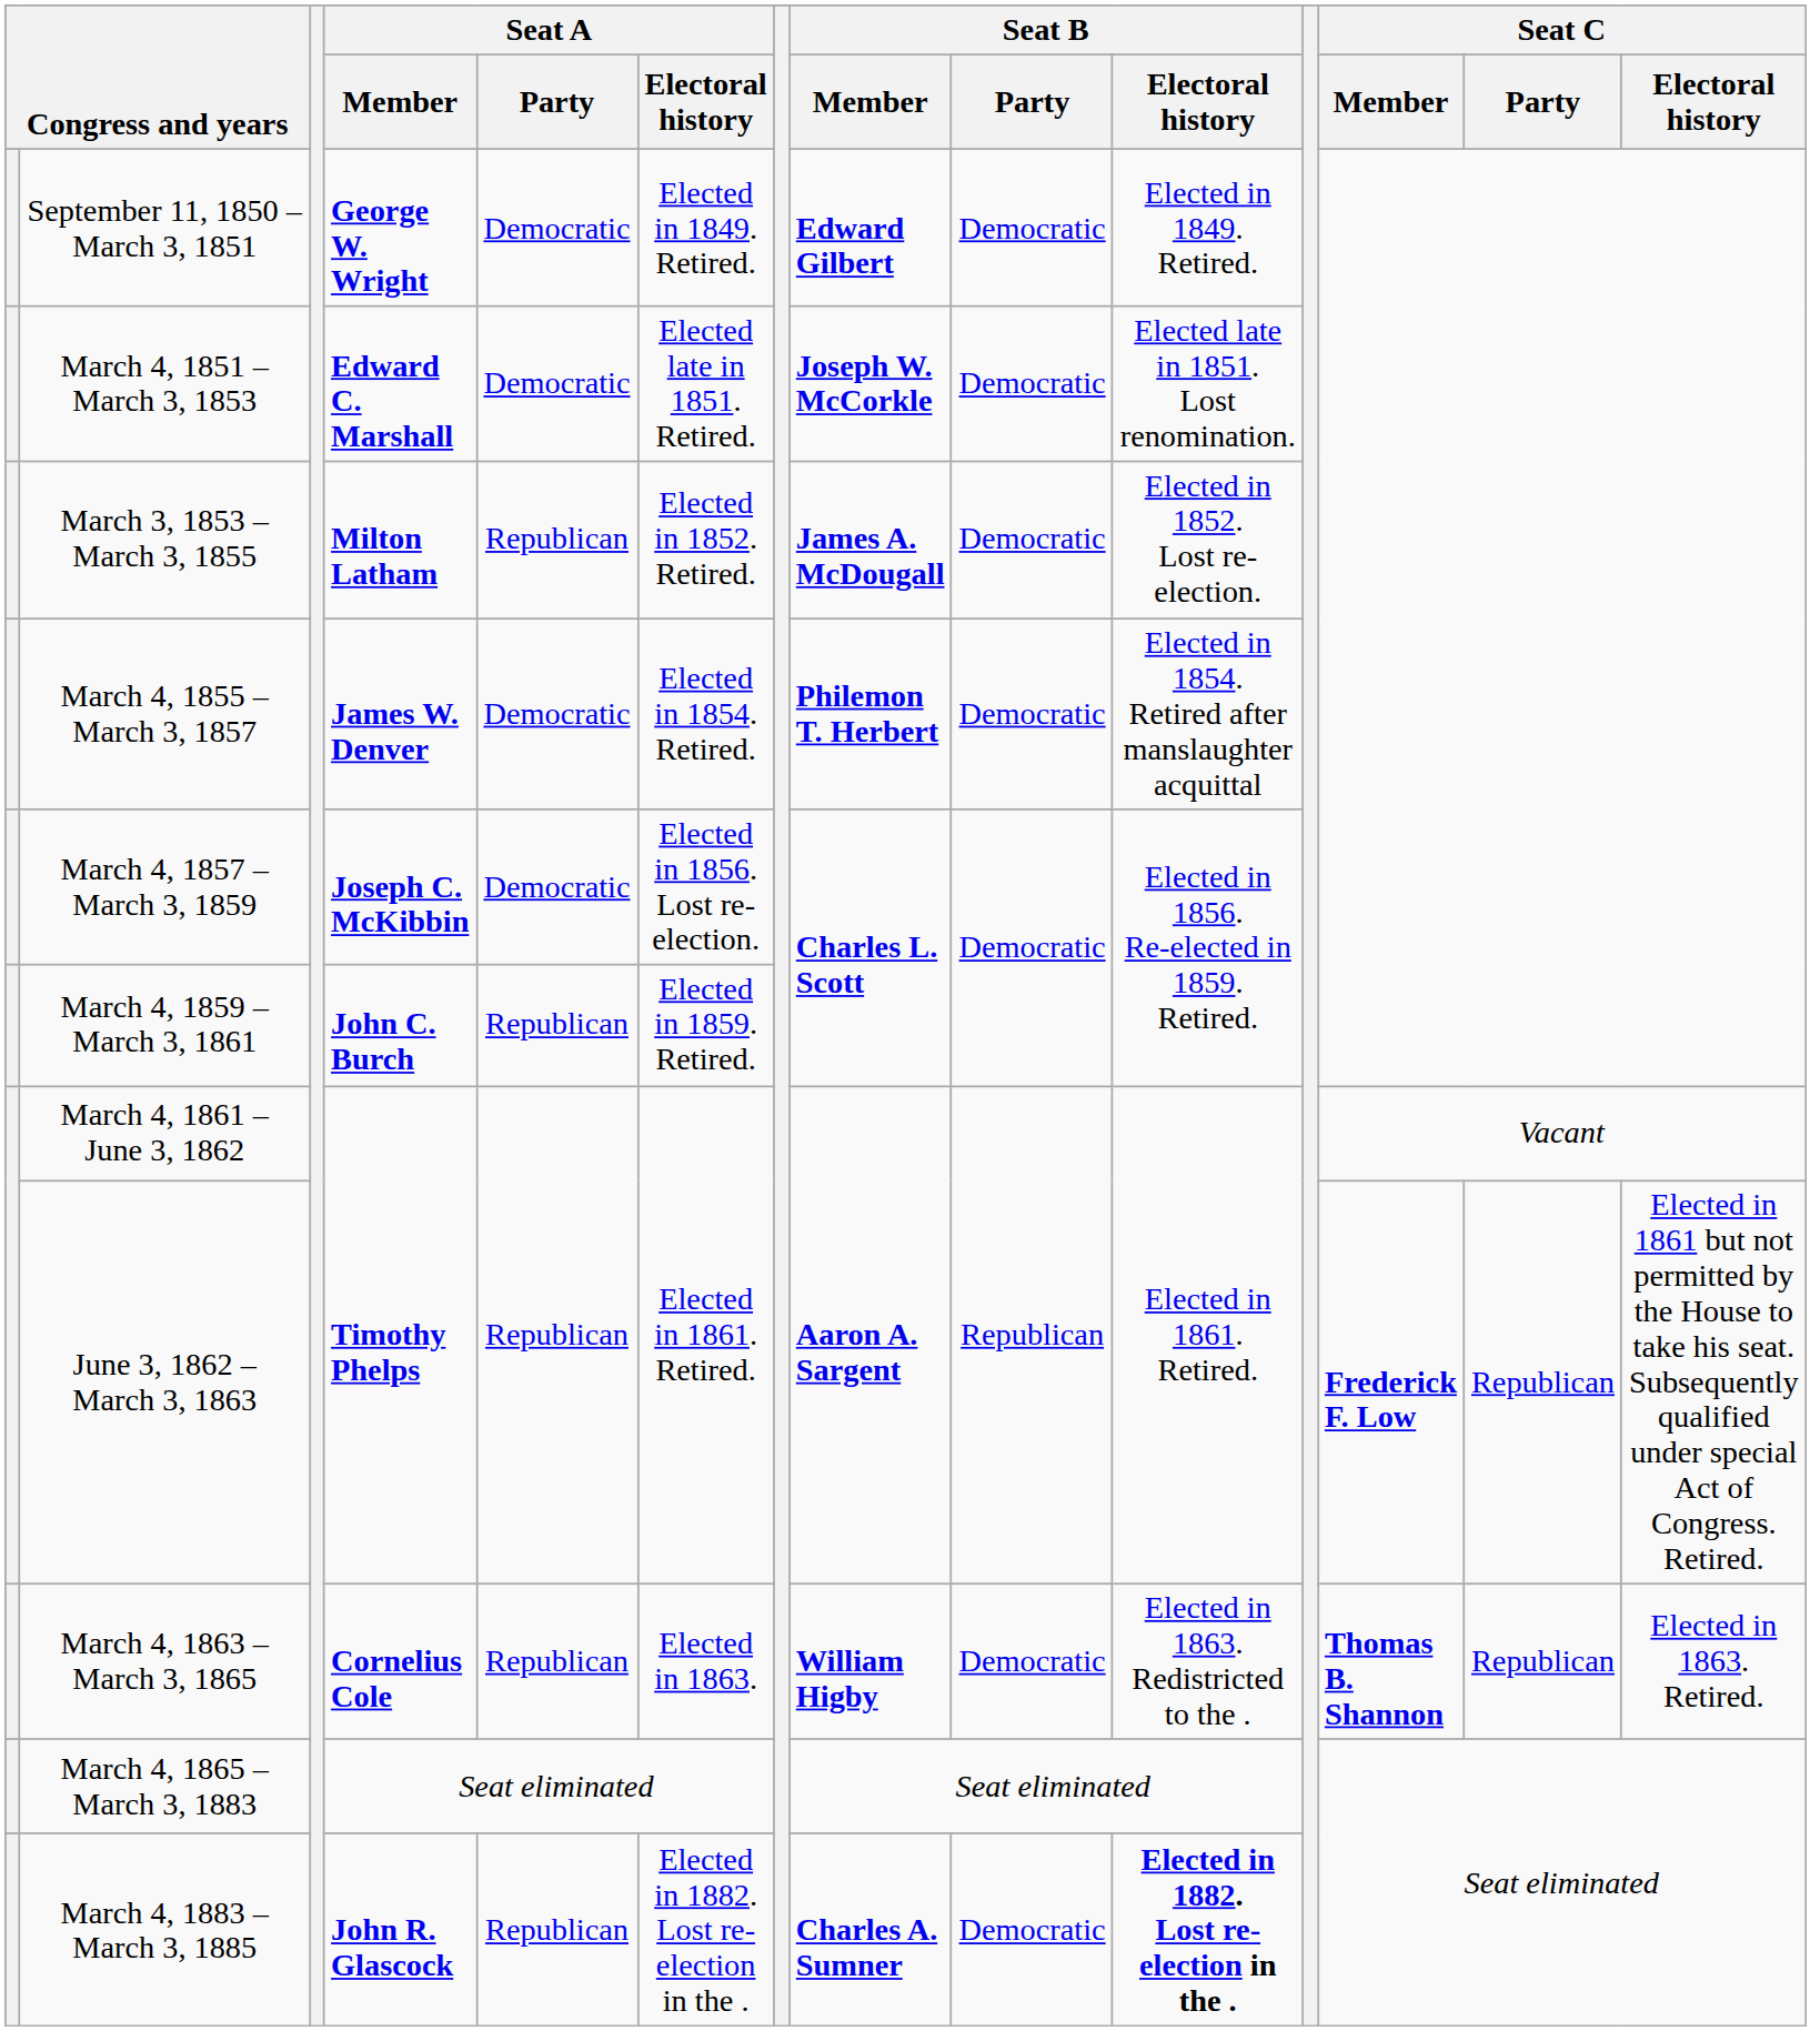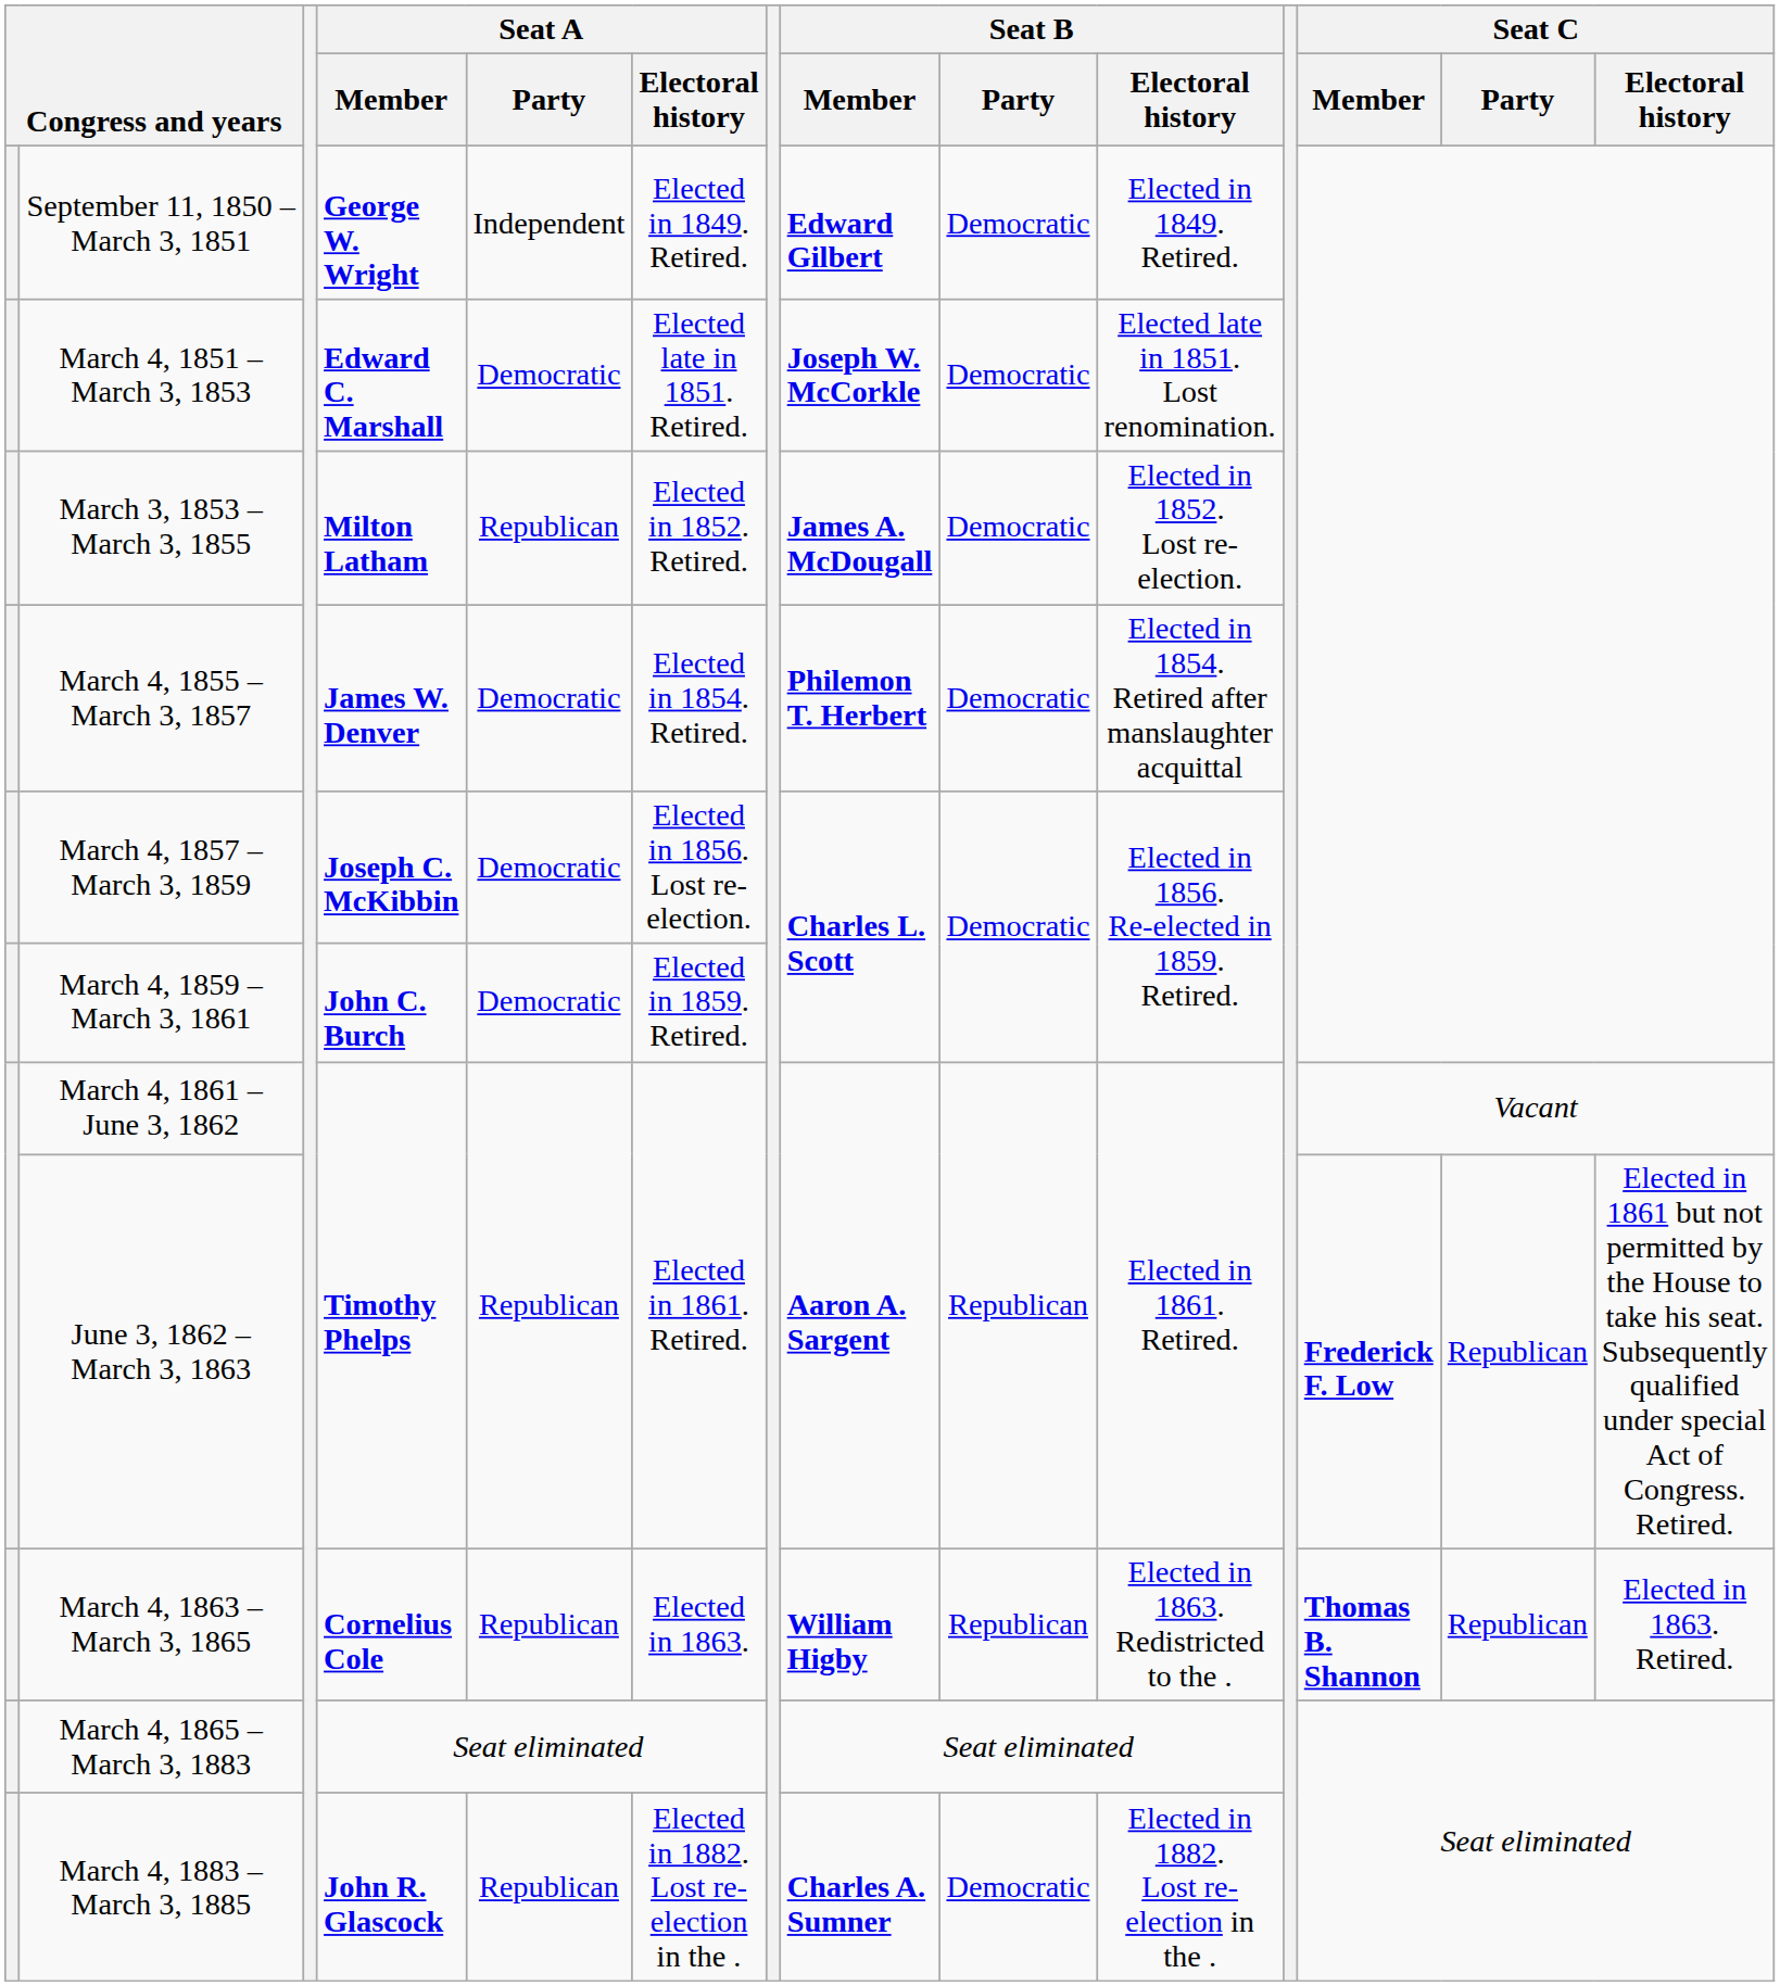 <table class=wikitable style="text-align:center">
 <tr valign=bottom>
 <th rowspan=2 colspan=2>Congress and years</th>
 <th rowspan=13></th>
 <th colspan=3>Seat A</th>
 <th rowspan=13></th>
 <th colspan=3>Seat B</th>
 <th rowspan=13></th>
 <th colspan=3>Seat C</th>
 </tr>
 <tr style="height:3em">
 <th>Member</th>
 <th>Party</th>
 <th>Electoral history</th>
 <th>Member</th>
 <th>Party</th>
 <th>Electoral history</th>
 <th>Member</th>
 <th>Party</th>
 <th>Electoral history</th>
 </tr>
 <tr style="height:3em">
 <th></th>
 <td nowrap>September 11, 1850 –<br>March 3, 1851</td>
 <td align=left><br><strong><a href='#'>George W. Wright</a></strong><br></td>
-<td><a href='#'>Democratic</a></td>
+<td>Independent</td>
 <td><a href='#'>Elected in 1849</a>.<br>Retired.</td>
 <td align=left><br><strong><a href='#'>Edward Gilbert</a></strong><br></td>
 <td><a href='#'>Democratic</a></td>
 <td><a href='#'>Elected in 1849</a>.<br>Retired.</td>
 </tr>
 <tr style="height:3em">
 <th></th>
 <td nowrap>March 4, 1851 –<br>March 3, 1853</td>
 <td align=left><br><strong><a href='#'>Edward C. Marshall</a></strong><br></td>
 <td><a href='#'>Democratic</a></td>
 <td><a href='#'>Elected late in 1851</a>.<br>Retired.</td>
 <td align=left><strong><a href='#'>Joseph W. McCorkle</a></strong><br></td>
 <td><a href='#'>Democratic</a></td>
 <td><a href='#'>Elected late in 1851</a>.<br>Lost renomination.</td>
 </tr>
 <tr style="height:3em">
 <th></th>
 <td nowrap>March 3, 1853 –<br>March 3, 1855</td>
 <td align=left><br><strong><a href='#'>Milton Latham</a></strong><br></td>
 <td><a href='#'>Republican</a></td>
 <td><a href='#'>Elected in 1852</a>.<br>Retired.</td>
 <td align=left><br><strong><a href='#'>James A. McDougall</a></strong><br></td>
 <td><a href='#'>Democratic</a></td>
 <td><a href='#'>Elected in 1852</a>.<br>Lost re-election.</td>
 </tr>
 <tr style="height:3em">
 <th></th>
 <td nowrap>March 4, 1855 –<br>March 3, 1857</td>
 <td align=left><br><strong><a href='#'>James W. Denver</a></strong><br></td>
 <td><a href='#'>Democratic</a></td>
 <td><a href='#'>Elected in 1854</a>.<br>Retired.</td>
 <td align=left><strong><a href='#'>Philemon T. Herbert</a></strong><br></td>
 <td><a href='#'>Democratic</a></td>
 <td><a href='#'>Elected in 1854</a>.<br>Retired after manslaughter acquittal</td>
 </tr>
 <tr style="height:3em">
 <th></th>
 <td nowrap>March 4, 1857 –<br>March 3, 1859</td>
 <td align=left><br><strong><a href='#'>Joseph C. McKibbin</a></strong><br></td>
 <td><a href='#'>Democratic</a></td>
 <td><a href='#'>Elected in 1856</a>.<br>Lost re-election.</td>
 <td rowspan=2 align=left><br><strong><a href='#'>Charles L. Scott</a></strong><br></td>
 <td rowspan=2 ><a href='#'>Democratic</a></td>
 <td rowspan=2><a href='#'>Elected in 1856</a>.<br><a href='#'>Re-elected in 1859</a>.<br>Retired.</td>
 </tr>
 <tr style="height:3em">
 <th></th>
 <td nowrap>March 4, 1859 –<br>March 3, 1861</td>
 <td align=left><br><strong><a href='#'>John C. Burch</a></strong><br></td>
-<td><a href='#'>Republican</a></td>
+<td><a href='#'>Democratic</a></td>
 <td><a href='#'>Elected in 1859</a>.<br>Retired.</td>
 </tr>
 <tr style="height:3em">
 <th rowspan=2></th>
 <td nowrap>March 4, 1861 –<br>June 3, 1862</td>
 <td rowspan=2 align=left><br><strong><a href='#'>Timothy Phelps</a></strong><br></td>
 <td rowspan=2 ><a href='#'>Republican</a></td>
 <td rowspan=2><a href='#'>Elected in 1861</a>.<br>Retired.</td>
 <td rowspan=2 align=left><br><strong><a href='#'>Aaron A. Sargent</a></strong><br></td>
 <td rowspan=2 ><a href='#'>Republican</a></td>
 <td rowspan=2><a href='#'>Elected in 1861</a>.<br>Retired.</td>
 <td colspan=4><em>Vacant</em></td>
 </tr>
 <tr style="height:3em">
 <td nowrap>June 3, 1862 –<br>March 3, 1863</td>
 <td align=left><br><strong><a href='#'>Frederick F. Low</a></strong><br></td>
 <td><a href='#'>Republican</a></td>
 <td><a href='#'>Elected in 1861</a> but not permitted by the House to take his seat.<br>Subsequently qualified under special Act of Congress.<br>Retired.</td>
 </tr>
 <tr style="height:3em">
 <th></th>
 <td nowrap>March 4, 1863 –<br>March 3, 1865</td>
 <td align=left><br><strong><a href='#'>Cornelius Cole</a></strong><br></td>
 <td><a href='#'>Republican</a></td>
 <td><a href='#'>Elected in 1863</a>.<br></td>
 <td align=left><br><strong><a href='#'>William Higby</a></strong><br></td>
-<td><a href='#'>Democratic</a></td>
+<td><a href='#'>Republican</a></td>
 <td><a href='#'>Elected in 1863</a>.<br>Redistricted to the .</td>
 <td align=left><br><strong><a href='#'>Thomas B. Shannon</a></strong><br></td>
 <td><a href='#'>Republican</a></td>
 <td><a href='#'>Elected in 1863</a>.<br>Retired.</td>
 </tr>
 <tr style="height:3em">
 <th></th>
 <td nowrap>March 4, 1865 –<br>March 3, 1883</td>
 <td colspan=4><em>Seat eliminated</em></td>
 <td colspan=4><em>Seat eliminated</em></td>
 <td colspan=4 rowspan=2><em>Seat eliminated</em></td>
 </tr>
 <tr style="height:3em">
 <th></th>
 <td nowrap>March 4, 1883 –<br>March 3, 1885</td>
 <td align=left><br><strong><a href='#'>John R. Glascock</a></strong><br></td>
 <td><a href='#'>Republican</a></td>
 <td><a href='#'>Elected in 1882</a>.<br><a href='#'>Lost re-election</a> in the .</td>
 <td align=left><br><strong><a href='#'>Charles A. Sumner</a></strong><br></td>
 <td><a href='#'>Democratic</a></td>
-<td><strong><a href='#'>Elected in 1882</a>.<br><a href='#'>Lost re-election</a> in the .</strong></td>
+<td><a href='#'>Elected in 1882</a>.<br><a href='#'>Lost re-election</a> in the .</td>
 </tr>
 </table>
